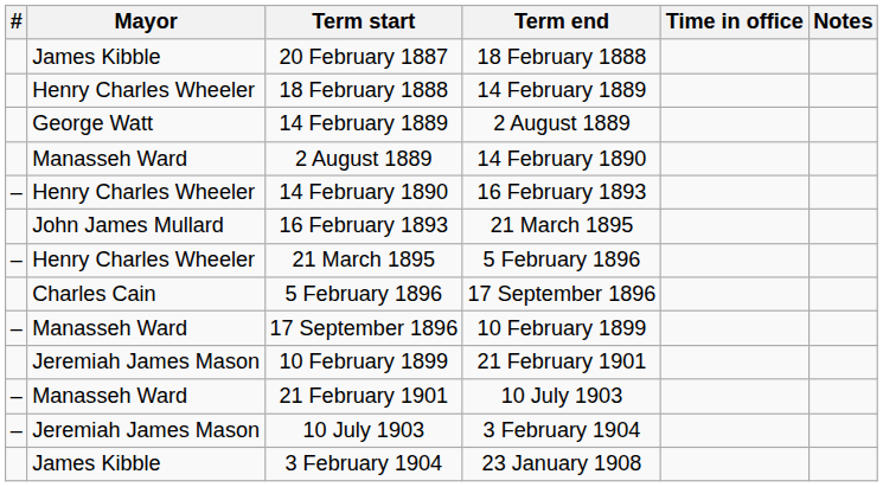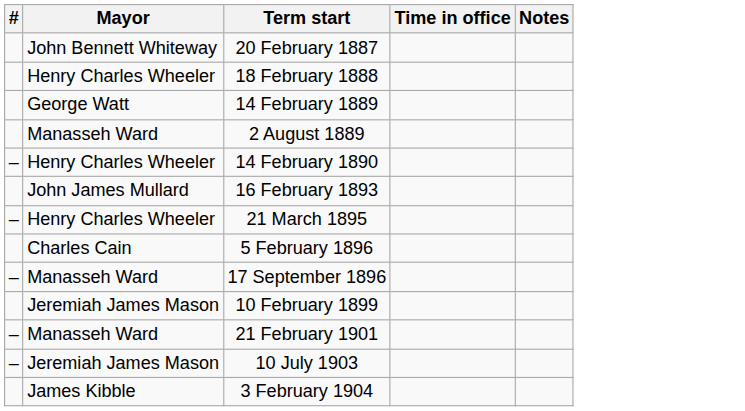 <table class="wikitable sortable">
 <tr>
 <th>#</th>
 <th>Mayor</th>
 <th>Term start</th>
-<th>Term end</th>
 <th>Time in office</th>
 <th>Notes</th>
 </tr>
 <tr>
 <td align=center></td>
-<td>James Kibble</td>
+<td>John Bennett Whiteway</td>
 <td align=center>20 February 1887</td>
-<td align=center>18 February 1888</td>
 <td align=right></td>
 <td></td>
 </tr>
 <tr>
 <td align=center></td>
 <td>Henry Charles Wheeler</td>
 <td align=center>18 February 1888</td>
-<td align=center>14 February 1889</td>
 <td align=right></td>
 <td></td>
 </tr>
 <tr>
 <td align=center></td>
 <td>George Watt</td>
 <td align=center>14 February 1889</td>
-<td align=center>2 August 1889</td>
 <td align=right></td>
 <td></td>
 </tr>
 <tr>
 <td align=center></td>
 <td>Manasseh Ward</td>
 <td align=center>2 August 1889</td>
-<td align=center>14 February 1890</td>
 <td align=right></td>
 <td></td>
 </tr>
 <tr>
 <td align=center>–</td>
 <td>Henry Charles Wheeler</td>
 <td align=center>14 February 1890</td>
-<td align=center>16 February 1893</td>
 <td align=right></td>
 <td></td>
 </tr>
 <tr>
 <td align=center></td>
 <td>John James Mullard</td>
 <td align=center>16 February 1893</td>
-<td align=center>21 March 1895</td>
 <td align=right></td>
 <td></td>
 </tr>
 <tr>
 <td align=center>–</td>
 <td>Henry Charles Wheeler</td>
 <td align=center>21 March 1895</td>
-<td align=center>5 February 1896</td>
 <td align=right></td>
 <td></td>
 </tr>
 <tr>
 <td align=center></td>
 <td>Charles Cain</td>
 <td align=center>5 February 1896</td>
-<td align=center>17 September 1896</td>
 <td align=right></td>
 <td></td>
 </tr>
 <tr>
 <td align=center>–</td>
 <td>Manasseh Ward</td>
 <td align=center>17 September 1896</td>
-<td align=center>10 February 1899</td>
 <td align=right></td>
 <td></td>
 </tr>
 <tr>
 <td align=center></td>
 <td>Jeremiah James Mason</td>
 <td align=center>10 February 1899</td>
-<td align=center>21 February 1901</td>
 <td align=right></td>
 <td></td>
 </tr>
 <tr>
 <td align=center>–</td>
 <td>Manasseh Ward</td>
 <td align=center>21 February 1901</td>
-<td align=center>10 July 1903</td>
 <td align=right></td>
 <td></td>
 </tr>
 <tr>
 <td align=center>–</td>
 <td>Jeremiah James Mason</td>
 <td align=center>10 July 1903</td>
-<td align=center>3 February 1904</td>
 <td align=right></td>
 <td><br></td>
 </tr>
 <tr>
 <td align=center></td>
 <td>James Kibble</td>
 <td align=center>3 February 1904</td>
-<td align=center>23 January 1908</td>
 <td align=right></td>
 <td></td>
 </tr>
 </table>
